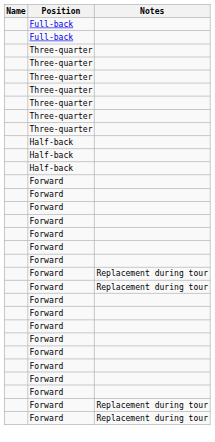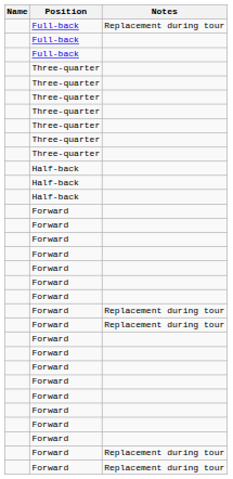 <table class="wikitable sortable">
 <tr>
 <th>Name</th>
 <th>Position</th>
 <th>Notes</th>
+</tr>
+<tr>
+<td></td>
+<td><a href='#'>Full-back</a></td>
+<td>Replacement during tour</td>
 </tr>
 <tr>
 <td></td>
 <td><a href='#'>Full-back</a></td>
 <td></td>
 </tr>
 <tr>
 <td></td>
 <td><a href='#'>Full-back</a></td>
 <td></td>
 </tr>
 <tr>
 <td></td>
 <td>Three-quarter</td>
 <td></td>
 </tr>
 <tr>
 <td></td>
 <td>Three-quarter</td>
 <td></td>
 </tr>
 <tr>
 <td></td>
 <td>Three-quarter</td>
 <td></td>
 </tr>
 <tr>
 <td></td>
 <td>Three-quarter</td>
 <td></td>
 </tr>
 <tr>
 <td></td>
 <td>Three-quarter</td>
 <td></td>
 </tr>
 <tr>
 <td></td>
 <td>Three-quarter</td>
 <td></td>
 </tr>
 <tr>
 <td></td>
 <td>Three-quarter</td>
 <td></td>
 </tr>
 <tr>
 <td></td>
 <td>Half-back</td>
 <td></td>
 </tr>
 <tr>
 <td></td>
 <td>Half-back</td>
 <td></td>
 </tr>
 <tr>
 <td></td>
 <td>Half-back</td>
 <td></td>
 </tr>
 <tr>
 <td></td>
 <td>Forward</td>
 <td></td>
 </tr>
 <tr>
 <td></td>
 <td>Forward</td>
 <td></td>
 </tr>
 <tr>
 <td></td>
 <td>Forward</td>
 <td></td>
 </tr>
 <tr>
 <td></td>
 <td>Forward</td>
 <td></td>
 </tr>
 <tr>
 <td></td>
 <td>Forward</td>
 <td></td>
 </tr>
 <tr>
 <td></td>
 <td>Forward</td>
 <td></td>
 </tr>
 <tr>
 <td></td>
 <td>Forward</td>
 <td></td>
 </tr>
 <tr>
 <td></td>
 <td>Forward</td>
 <td>Replacement during tour</td>
 </tr>
 <tr>
 <td></td>
 <td>Forward</td>
 <td>Replacement during tour</td>
 </tr>
 <tr>
 <td></td>
 <td>Forward</td>
 <td></td>
 </tr>
 <tr>
 <td></td>
 <td>Forward</td>
 <td></td>
 </tr>
 <tr>
 <td></td>
 <td>Forward</td>
 <td></td>
 </tr>
 <tr>
 <td></td>
 <td>Forward</td>
 <td></td>
 </tr>
 <tr>
 <td></td>
 <td>Forward</td>
 <td></td>
 </tr>
 <tr>
 <td></td>
 <td>Forward</td>
 <td></td>
 </tr>
 <tr>
 <td></td>
 <td>Forward</td>
 <td></td>
 </tr>
 <tr>
 <td></td>
 <td>Forward</td>
 <td></td>
 </tr>
 <tr>
 <td></td>
 <td>Forward</td>
 <td>Replacement during tour</td>
 </tr>
 <tr>
 <td></td>
 <td>Forward</td>
 <td>Replacement during tour</td>
 </tr>
 </table>
